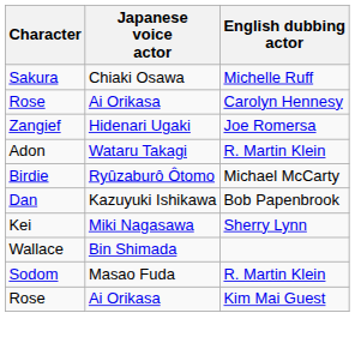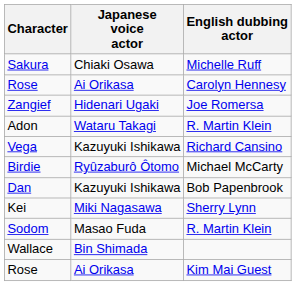 <table class="wikitable">
 <tr>
 <th>Character</th>
 <th>Japanese <br>voice <br>actor</th>
 <th>English dubbing<br> actor</th>
 </tr>
 <tr>
 <td><a href='#'>Sakura</a></td>
 <td>Chiaki Osawa</td>
 <td><a href='#'>Michelle Ruff</a></td>
 </tr>
 <tr>
 <td><a href='#'>Rose</a></td>
 <td><a href='#'>Ai Orikasa</a></td>
 <td><a href='#'>Carolyn Hennesy</a></td>
 </tr>
 <tr>
 <td><a href='#'>Zangief</a></td>
 <td><a href='#'>Hidenari Ugaki</a></td>
 <td><a href='#'>Joe Romersa</a></td>
 </tr>
 <tr>
 <td>Adon</td>
 <td><a href='#'>Wataru Takagi</a></td>
 <td><a href='#'>R. Martin Klein</a></td>
 </tr>
 <tr>
+<td><a href='#'>Vega</a></td>
+<td>Kazuyuki Ishikawa</td>
+<td><a href='#'>Richard Cansino</a></td>
+</tr>
+<tr>
 <td><a href='#'>Birdie</a></td>
 <td><a href='#'>Ryûzaburô Ôtomo</a></td>
 <td>Michael McCarty</td>
 </tr>
 <tr>
 <td><a href='#'>Dan</a></td>
 <td>Kazuyuki Ishikawa</td>
 <td>Bob Papenbrook</td>
 </tr>
 <tr>
 <td>Kei</td>
 <td><a href='#'>Miki Nagasawa</a></td>
 <td><a href='#'>Sherry Lynn</a></td>
 </tr>
 <tr>
+<td><a href='#'>Sodom</a></td>
+<td>Masao Fuda</td>
+<td><a href='#'>R. Martin Klein</a></td>
+</tr>
+<tr>
 <td>Wallace</td>
 <td><a href='#'>Bin Shimada</a></td>
 <td></td>
-</tr>
-<tr>
-<td><a href='#'>Sodom</a></td>
-<td>Masao Fuda</td>
-<td><a href='#'>R. Martin Klein</a></td>
 </tr>
 <tr>
 <td>Rose</td>
 <td><a href='#'>Ai Orikasa</a></td>
 <td><a href='#'>Kim Mai Guest</a></td>
 </tr>
 </table>
